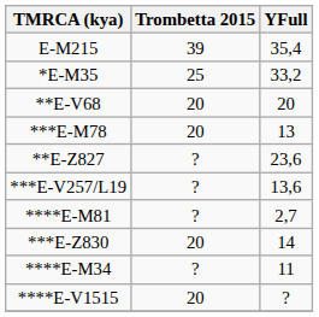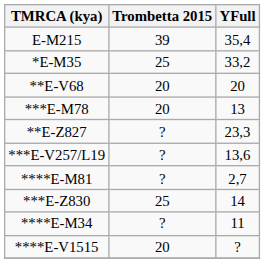 <table class="wikitable sortable" style="text-align:center; font-size: 70%">
 <tr>
 <th>TMRCA (kya)</th>
 <th>Trombetta 2015</th>
 <th>YFull</th>
 </tr>
 <tr>
 <td>E-M215</td>
 <td>39</td>
 <td>35,4</td>
 </tr>
 <tr>
 <td>*E-M35</td>
 <td>25</td>
 <td>33,2</td>
 </tr>
 <tr>
 <td>**E-V68</td>
 <td>20</td>
 <td>20</td>
 </tr>
 <tr>
 <td>***E-M78</td>
 <td>20</td>
 <td>13</td>
 </tr>
 <tr>
 <td>**E-Z827</td>
 <td>?</td>
-<td>23,6</td>
+<td>23,3</td>
 </tr>
 <tr>
 <td>***E-V257/L19</td>
 <td>?</td>
 <td>13,6</td>
 </tr>
 <tr>
 <td>****E-M81</td>
 <td>?</td>
 <td>2,7</td>
 </tr>
 <tr>
 <td>***E-Z830</td>
-<td>20</td>
+<td>25</td>
 <td>14</td>
 </tr>
 <tr>
 <td>****E-M34</td>
 <td>?</td>
 <td>11</td>
 </tr>
 <tr>
 <td>****E-V1515</td>
 <td>20</td>
 <td>?</td>
 </tr>
 <tr>
 </tr>
 </table>
